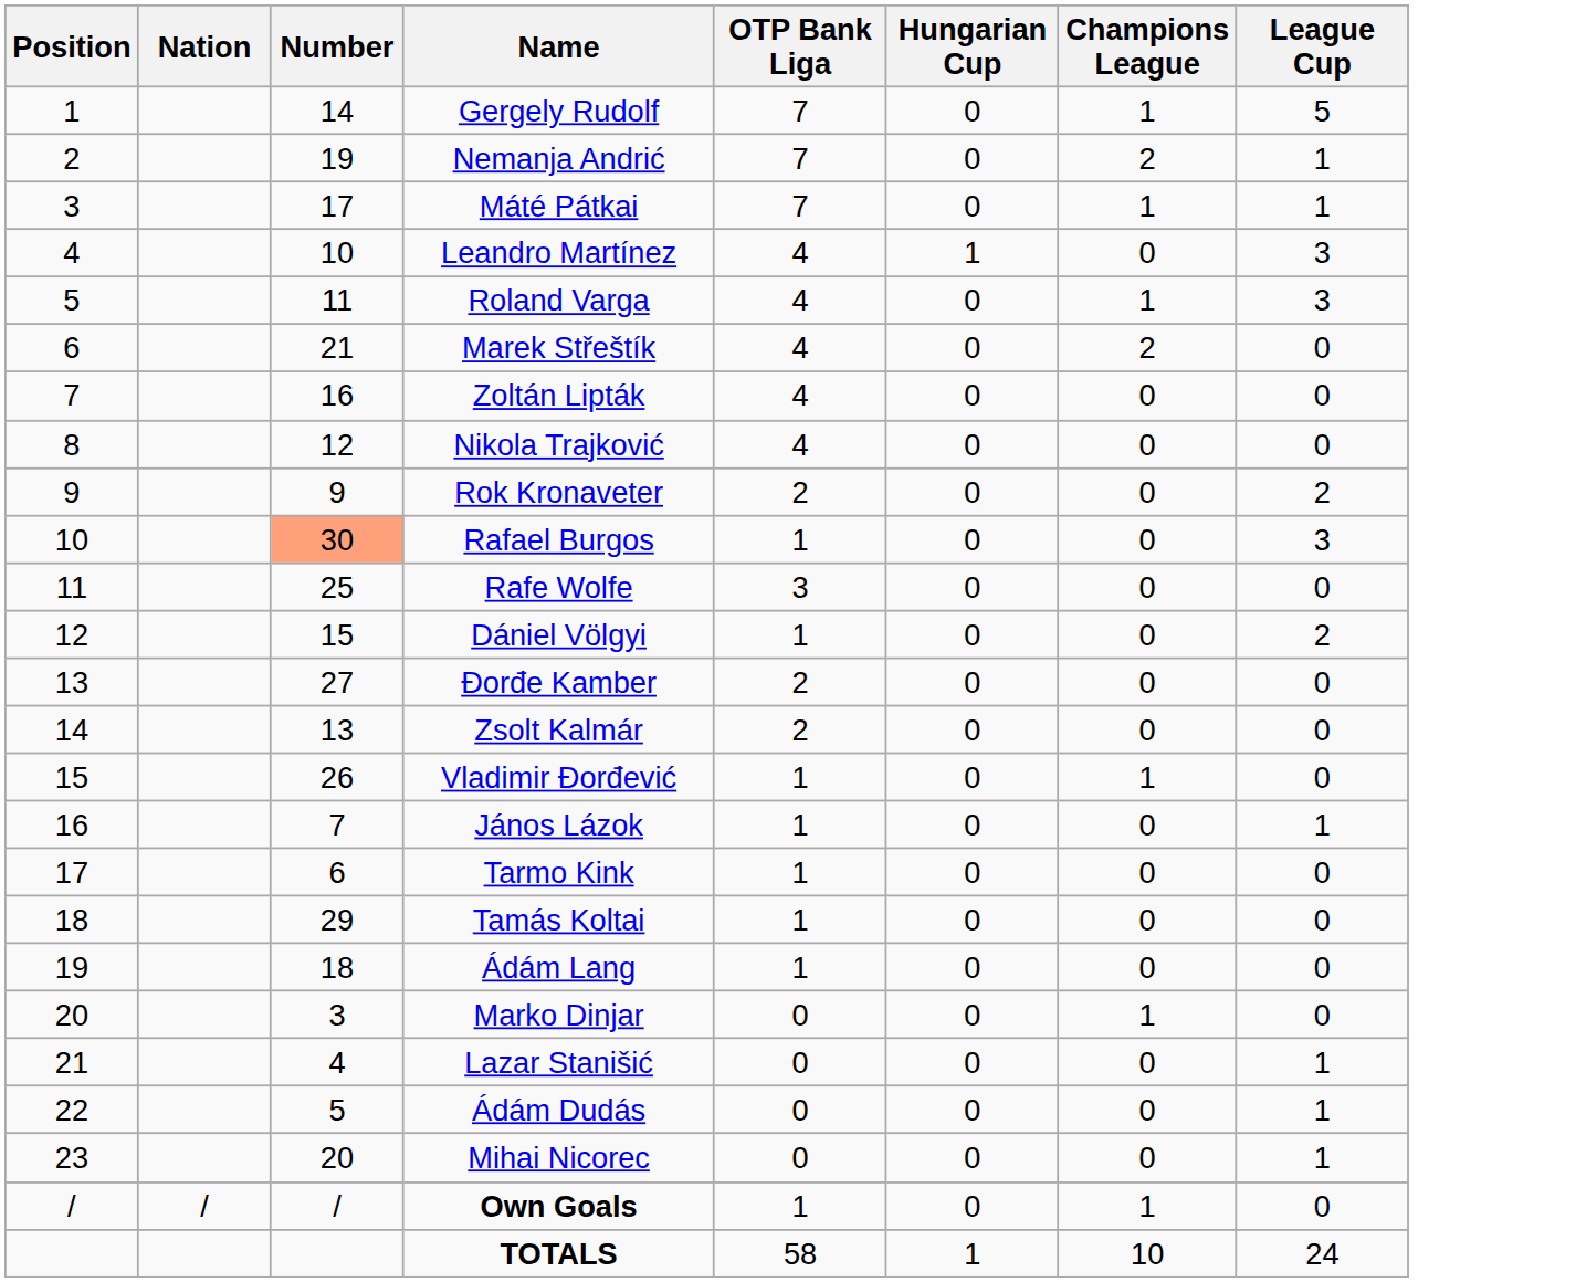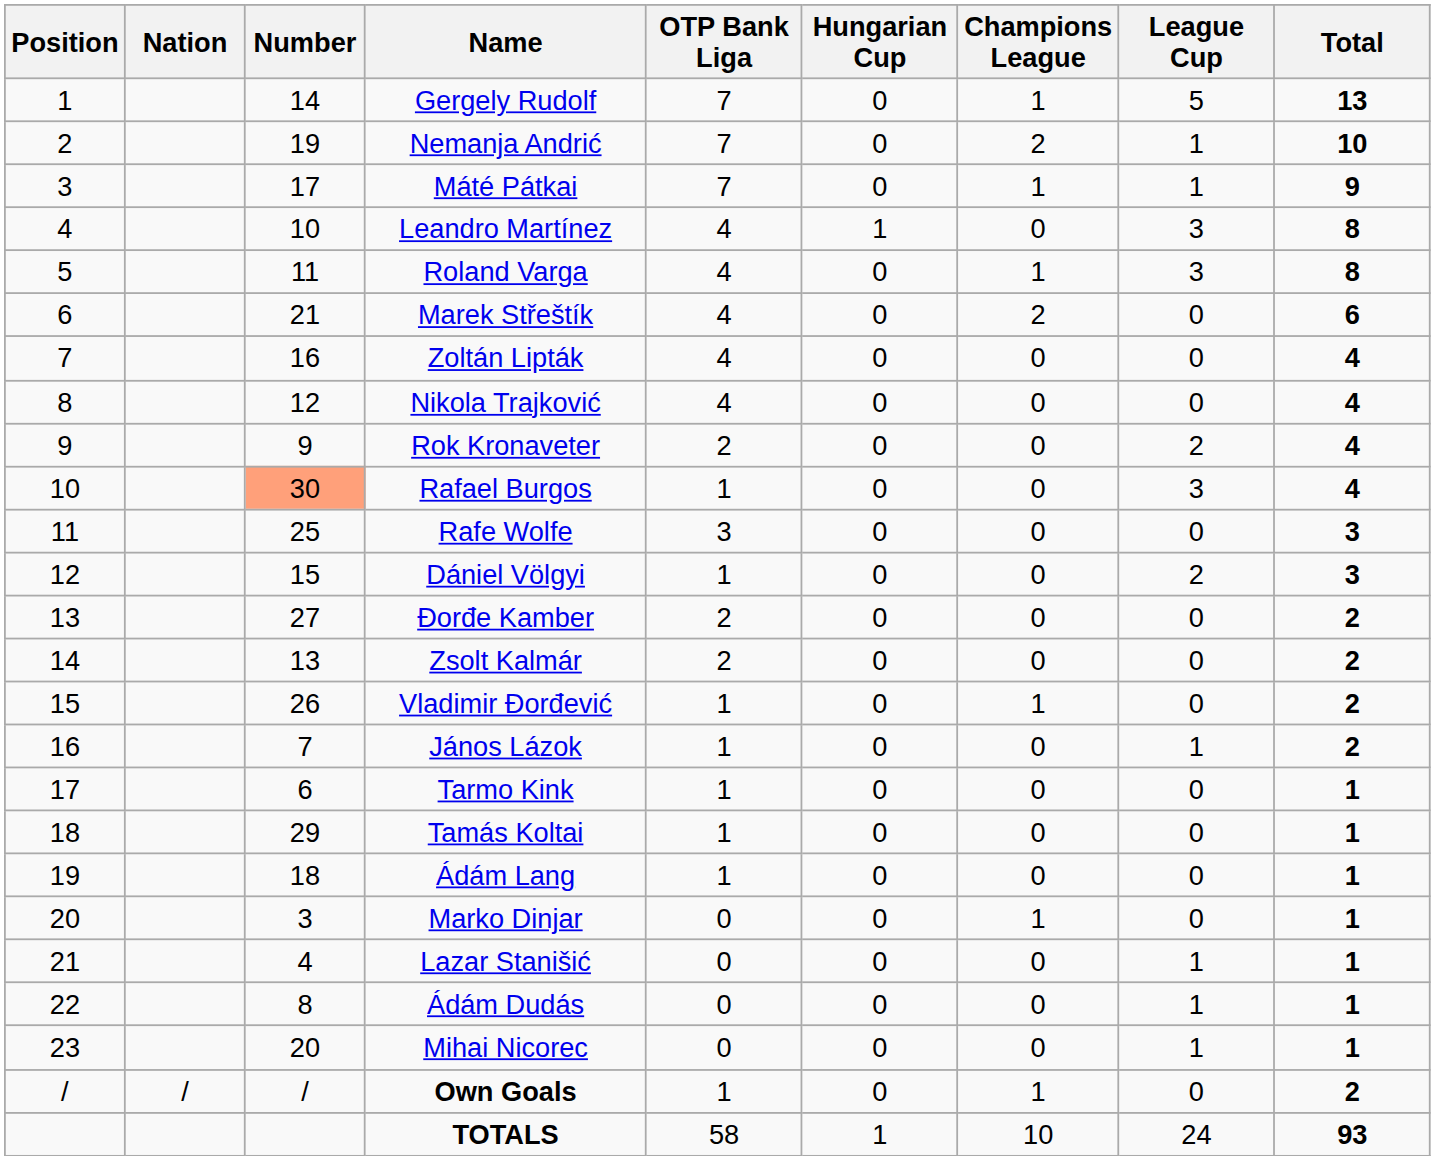 <table class="wikitable" style="font-size: 95%; text-align: center;">
 <tr>
 <th width=60>Position</th>
 <th width=60>Nation</th>
 <th width=60>Number</th>
 <th width=150>Name</th>
 <th width=80>OTP Bank Liga</th>
 <th width=80>Hungarian Cup</th>
 <th width=80>Champions League</th>
 <th width=80>League Cup</th>
+<th width=80>Total</th>
 </tr>
 <tr>
 <td>1</td>
 <td></td>
 <td>14</td>
 <td><a href='#'>Gergely Rudolf</a></td>
 <td>7</td>
 <td>0</td>
 <td>1</td>
 <td>5</td>
+<td><strong>13</strong></td>
 </tr>
 <tr>
 <td>2</td>
 <td></td>
 <td>19</td>
 <td><a href='#'>Nemanja Andrić</a></td>
 <td>7</td>
 <td>0</td>
 <td>2</td>
 <td>1</td>
+<td><strong>10</strong></td>
 </tr>
 <tr>
 <td>3</td>
 <td></td>
 <td>17</td>
 <td><a href='#'>Máté Pátkai</a></td>
 <td>7</td>
 <td>0</td>
 <td>1</td>
 <td>1</td>
+<td><strong>9</strong></td>
 </tr>
 <tr>
 <td>4</td>
 <td></td>
 <td>10</td>
 <td><a href='#'>Leandro Martínez</a></td>
 <td>4</td>
 <td>1</td>
 <td>0</td>
 <td>3</td>
+<td><strong>8</strong></td>
 </tr>
 <tr>
 <td>5</td>
 <td></td>
 <td>11</td>
 <td><a href='#'>Roland Varga</a></td>
 <td>4</td>
 <td>0</td>
 <td>1</td>
 <td>3</td>
+<td><strong>8</strong></td>
 </tr>
 <tr>
 <td>6</td>
 <td></td>
 <td>21</td>
 <td><a href='#'>Marek Střeštík</a></td>
 <td>4</td>
 <td>0</td>
 <td>2</td>
 <td>0</td>
+<td><strong>6</strong></td>
 </tr>
 <tr>
 <td>7</td>
 <td></td>
 <td>16</td>
 <td><a href='#'>Zoltán Lipták</a></td>
 <td>4</td>
 <td>0</td>
 <td>0</td>
 <td>0</td>
+<td><strong>4</strong></td>
 </tr>
 <tr>
 <td>8</td>
 <td></td>
 <td>12</td>
 <td><a href='#'>Nikola Trajković</a></td>
 <td>4</td>
 <td>0</td>
 <td>0</td>
 <td>0</td>
+<td><strong>4</strong></td>
 </tr>
 <tr>
 <td>9</td>
 <td></td>
 <td>9</td>
 <td><a href='#'>Rok Kronaveter</a></td>
 <td>2</td>
 <td>0</td>
 <td>0</td>
 <td>2</td>
+<td><strong>4</strong></td>
 </tr>
 <tr>
 <td>10</td>
 <td></td>
 <td style="background: lightsalmon;">30</td>
 <td><a href='#'>Rafael Burgos</a></td>
 <td>1</td>
 <td>0</td>
 <td>0</td>
 <td>3</td>
+<td><strong>4</strong></td>
 </tr>
 <tr>
 <td>11</td>
 <td></td>
 <td>25</td>
 <td><a href='#'>Rafe Wolfe</a></td>
 <td>3</td>
 <td>0</td>
 <td>0</td>
 <td>0</td>
+<td><strong>3</strong></td>
 </tr>
 <tr>
 <td>12</td>
 <td></td>
 <td>15</td>
 <td><a href='#'>Dániel Völgyi</a></td>
 <td>1</td>
 <td>0</td>
 <td>0</td>
 <td>2</td>
+<td><strong>3</strong></td>
 </tr>
 <tr>
 <td>13</td>
 <td></td>
 <td>27</td>
 <td><a href='#'>Đorđe Kamber</a></td>
 <td>2</td>
 <td>0</td>
 <td>0</td>
 <td>0</td>
+<td><strong>2</strong></td>
 </tr>
 <tr>
 <td>14</td>
 <td></td>
 <td>13</td>
 <td><a href='#'>Zsolt Kalmár</a></td>
 <td>2</td>
 <td>0</td>
 <td>0</td>
 <td>0</td>
+<td><strong>2</strong></td>
 </tr>
 <tr>
 <td>15</td>
 <td></td>
 <td>26</td>
 <td><a href='#'>Vladimir Đorđević</a></td>
 <td>1</td>
 <td>0</td>
 <td>1</td>
 <td>0</td>
+<td><strong>2</strong></td>
 </tr>
 <tr>
 <td>16</td>
 <td></td>
 <td>7</td>
 <td><a href='#'>János Lázok</a></td>
 <td>1</td>
 <td>0</td>
 <td>0</td>
 <td>1</td>
+<td><strong>2</strong></td>
 </tr>
 <tr>
 <td>17</td>
 <td></td>
 <td>6</td>
 <td><a href='#'>Tarmo Kink</a></td>
 <td>1</td>
 <td>0</td>
 <td>0</td>
 <td>0</td>
+<td><strong>1</strong></td>
 </tr>
 <tr>
 <td>18</td>
 <td></td>
 <td>29</td>
 <td><a href='#'>Tamás Koltai</a></td>
 <td>1</td>
 <td>0</td>
 <td>0</td>
 <td>0</td>
+<td><strong>1</strong></td>
 </tr>
 <tr>
 <td>19</td>
 <td></td>
 <td>18</td>
 <td><a href='#'>Ádám Lang</a></td>
 <td>1</td>
 <td>0</td>
 <td>0</td>
 <td>0</td>
+<td><strong>1</strong></td>
 </tr>
 <tr>
 <td>20</td>
 <td></td>
 <td>3</td>
 <td><a href='#'>Marko Dinjar</a></td>
 <td>0</td>
 <td>0</td>
 <td>1</td>
 <td>0</td>
+<td><strong>1</strong></td>
 </tr>
 <tr>
 <td>21</td>
 <td></td>
 <td>4</td>
 <td><a href='#'>Lazar Stanišić</a></td>
 <td>0</td>
 <td>0</td>
 <td>0</td>
 <td>1</td>
+<td><strong>1</strong></td>
 </tr>
 <tr>
 <td>22</td>
 <td></td>
-<td>5</td>
+<td>8</td>
 <td><a href='#'>Ádám Dudás</a></td>
 <td>0</td>
 <td>0</td>
 <td>0</td>
 <td>1</td>
+<td><strong>1</strong></td>
 </tr>
 <tr>
 <td>23</td>
 <td></td>
 <td>20</td>
 <td><a href='#'>Mihai Nicorec</a></td>
 <td>0</td>
 <td>0</td>
 <td>0</td>
 <td>1</td>
+<td><strong>1</strong></td>
 </tr>
 <tr>
 <td>/</td>
 <td>/</td>
 <td>/</td>
 <td><strong>Own Goals</strong></td>
 <td>1</td>
 <td>0</td>
 <td>1</td>
 <td>0</td>
+<td><strong>2</strong></td>
 </tr>
 <tr>
 <td></td>
 <td></td>
 <td></td>
 <td><strong>TOTALS</strong></td>
 <td>58</td>
 <td>1</td>
 <td>10</td>
 <td>24</td>
+<td><strong>93</strong></td>
 </tr>
 </table>
